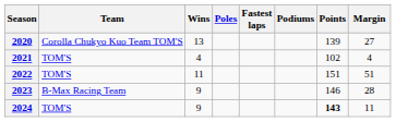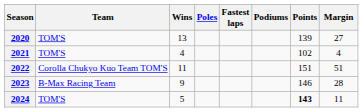 <table class="wikitable sortable" style="font-size:85%; text-align:center;">
 <tr>
 <th scope=col>Season</th>
 <th scope=col>Team</th>
 <th scope="col">Wins</th>
 <th scope="col"><a href='#'>Poles</a></th>
 <th scope=col width="40">Fastest laps</th>
 <th scope="col">Podiums</th>
 <th scope="col">Points</th>
 <th scope=col width="50">Margin</th>
 </tr>
 <tr>
 <th><a href='#'>2020</a></th>
-<td align=left><a href='#'>Corolla Chukyo Kuo Team TOM'S</a></td>
+<td align=left><a href='#'>TOM'S</a></td>
 <td>13</td>
 <td></td>
 <td></td>
 <td></td>
 <td>139</td>
 <td>27</td>
 </tr>
 <tr>
 <th><a href='#'>2021</a></th>
 <td align=left><a href='#'>TOM'S</a></td>
 <td>4</td>
 <td></td>
 <td></td>
 <td></td>
 <td>102</td>
 <td>4</td>
 </tr>
 <tr>
 <th><a href='#'>2022</a></th>
-<td align=left><a href='#'>TOM'S</a></td>
+<td align=left><a href='#'>Corolla Chukyo Kuo Team TOM'S</a></td>
 <td>11</td>
 <td></td>
 <td></td>
 <td></td>
 <td>151</td>
 <td>51</td>
 </tr>
 <tr>
 <th><a href='#'>2023</a></th>
 <td align=left><a href='#'>B-Max Racing Team</a></td>
 <td>9</td>
 <td></td>
 <td></td>
 <td></td>
 <td>146</td>
 <td>28</td>
 </tr>
 <tr>
 <th><a href='#'>2024</a></th>
 <td align=left><a href='#'>TOM'S</a></td>
-<td>9</td>
+<td>5</td>
 <td></td>
 <td></td>
 <td></td>
 <td><strong>143</strong></td>
 <td>11</td>
 </tr>
 </table>
